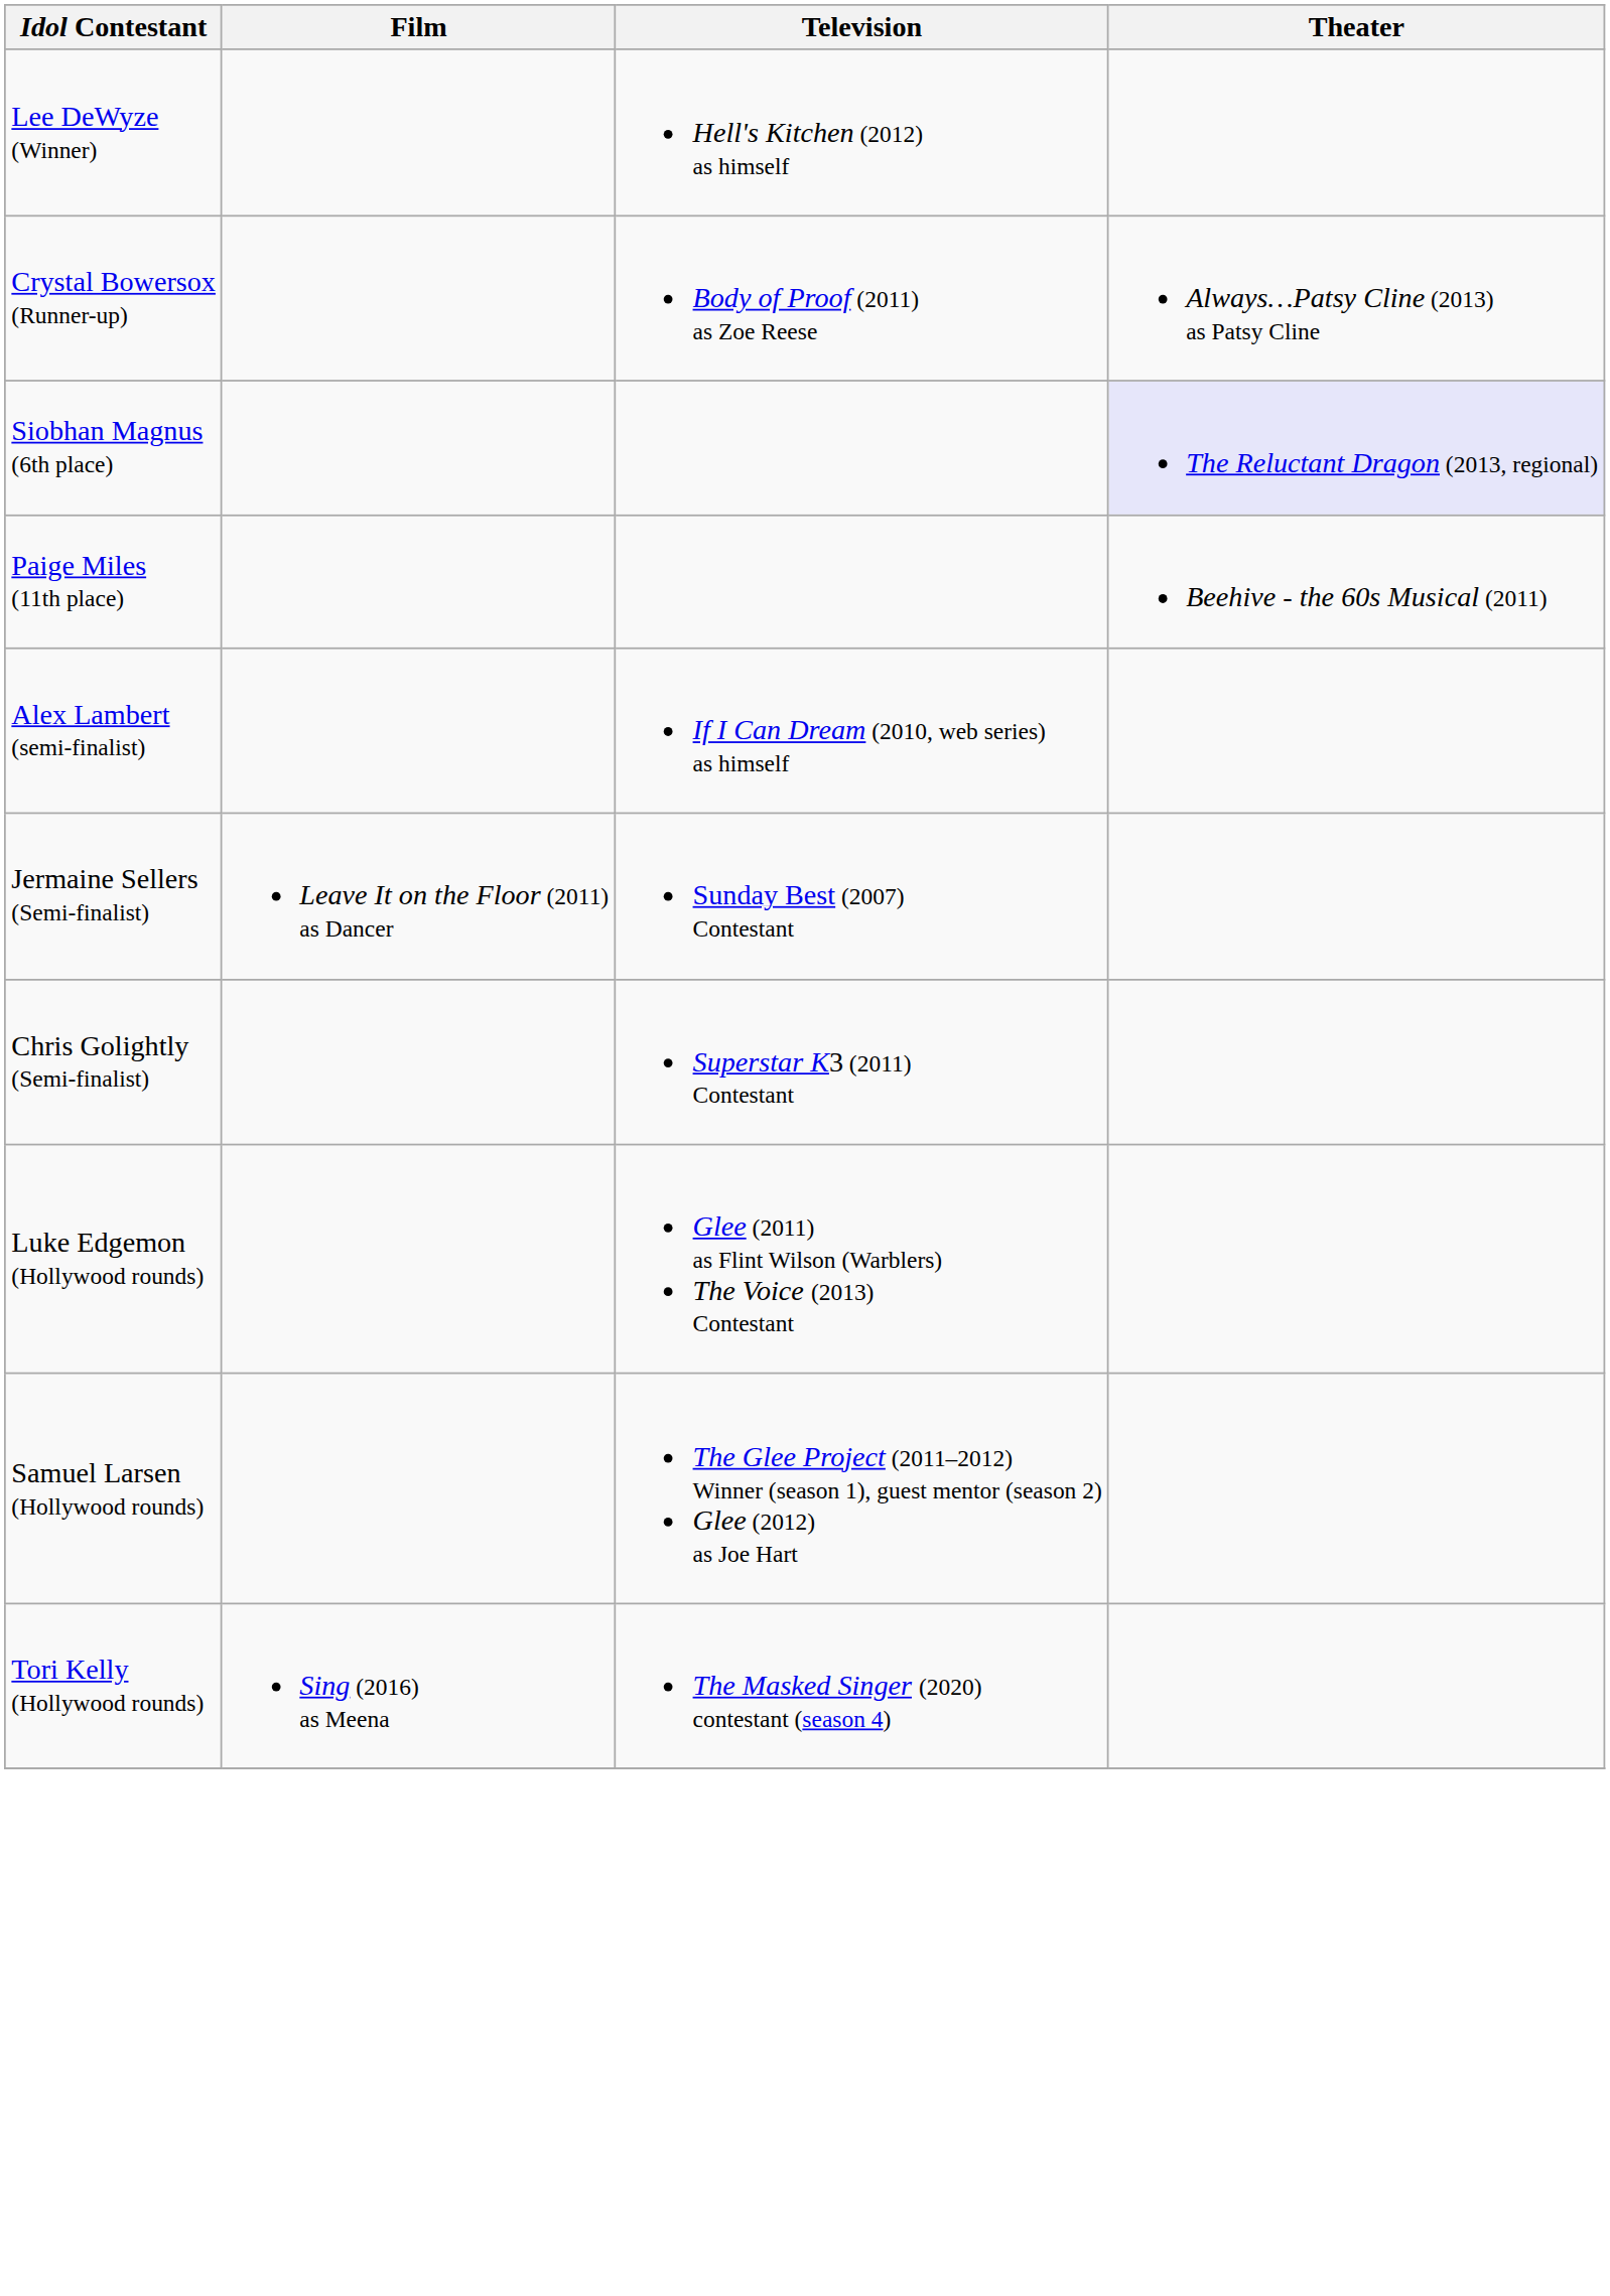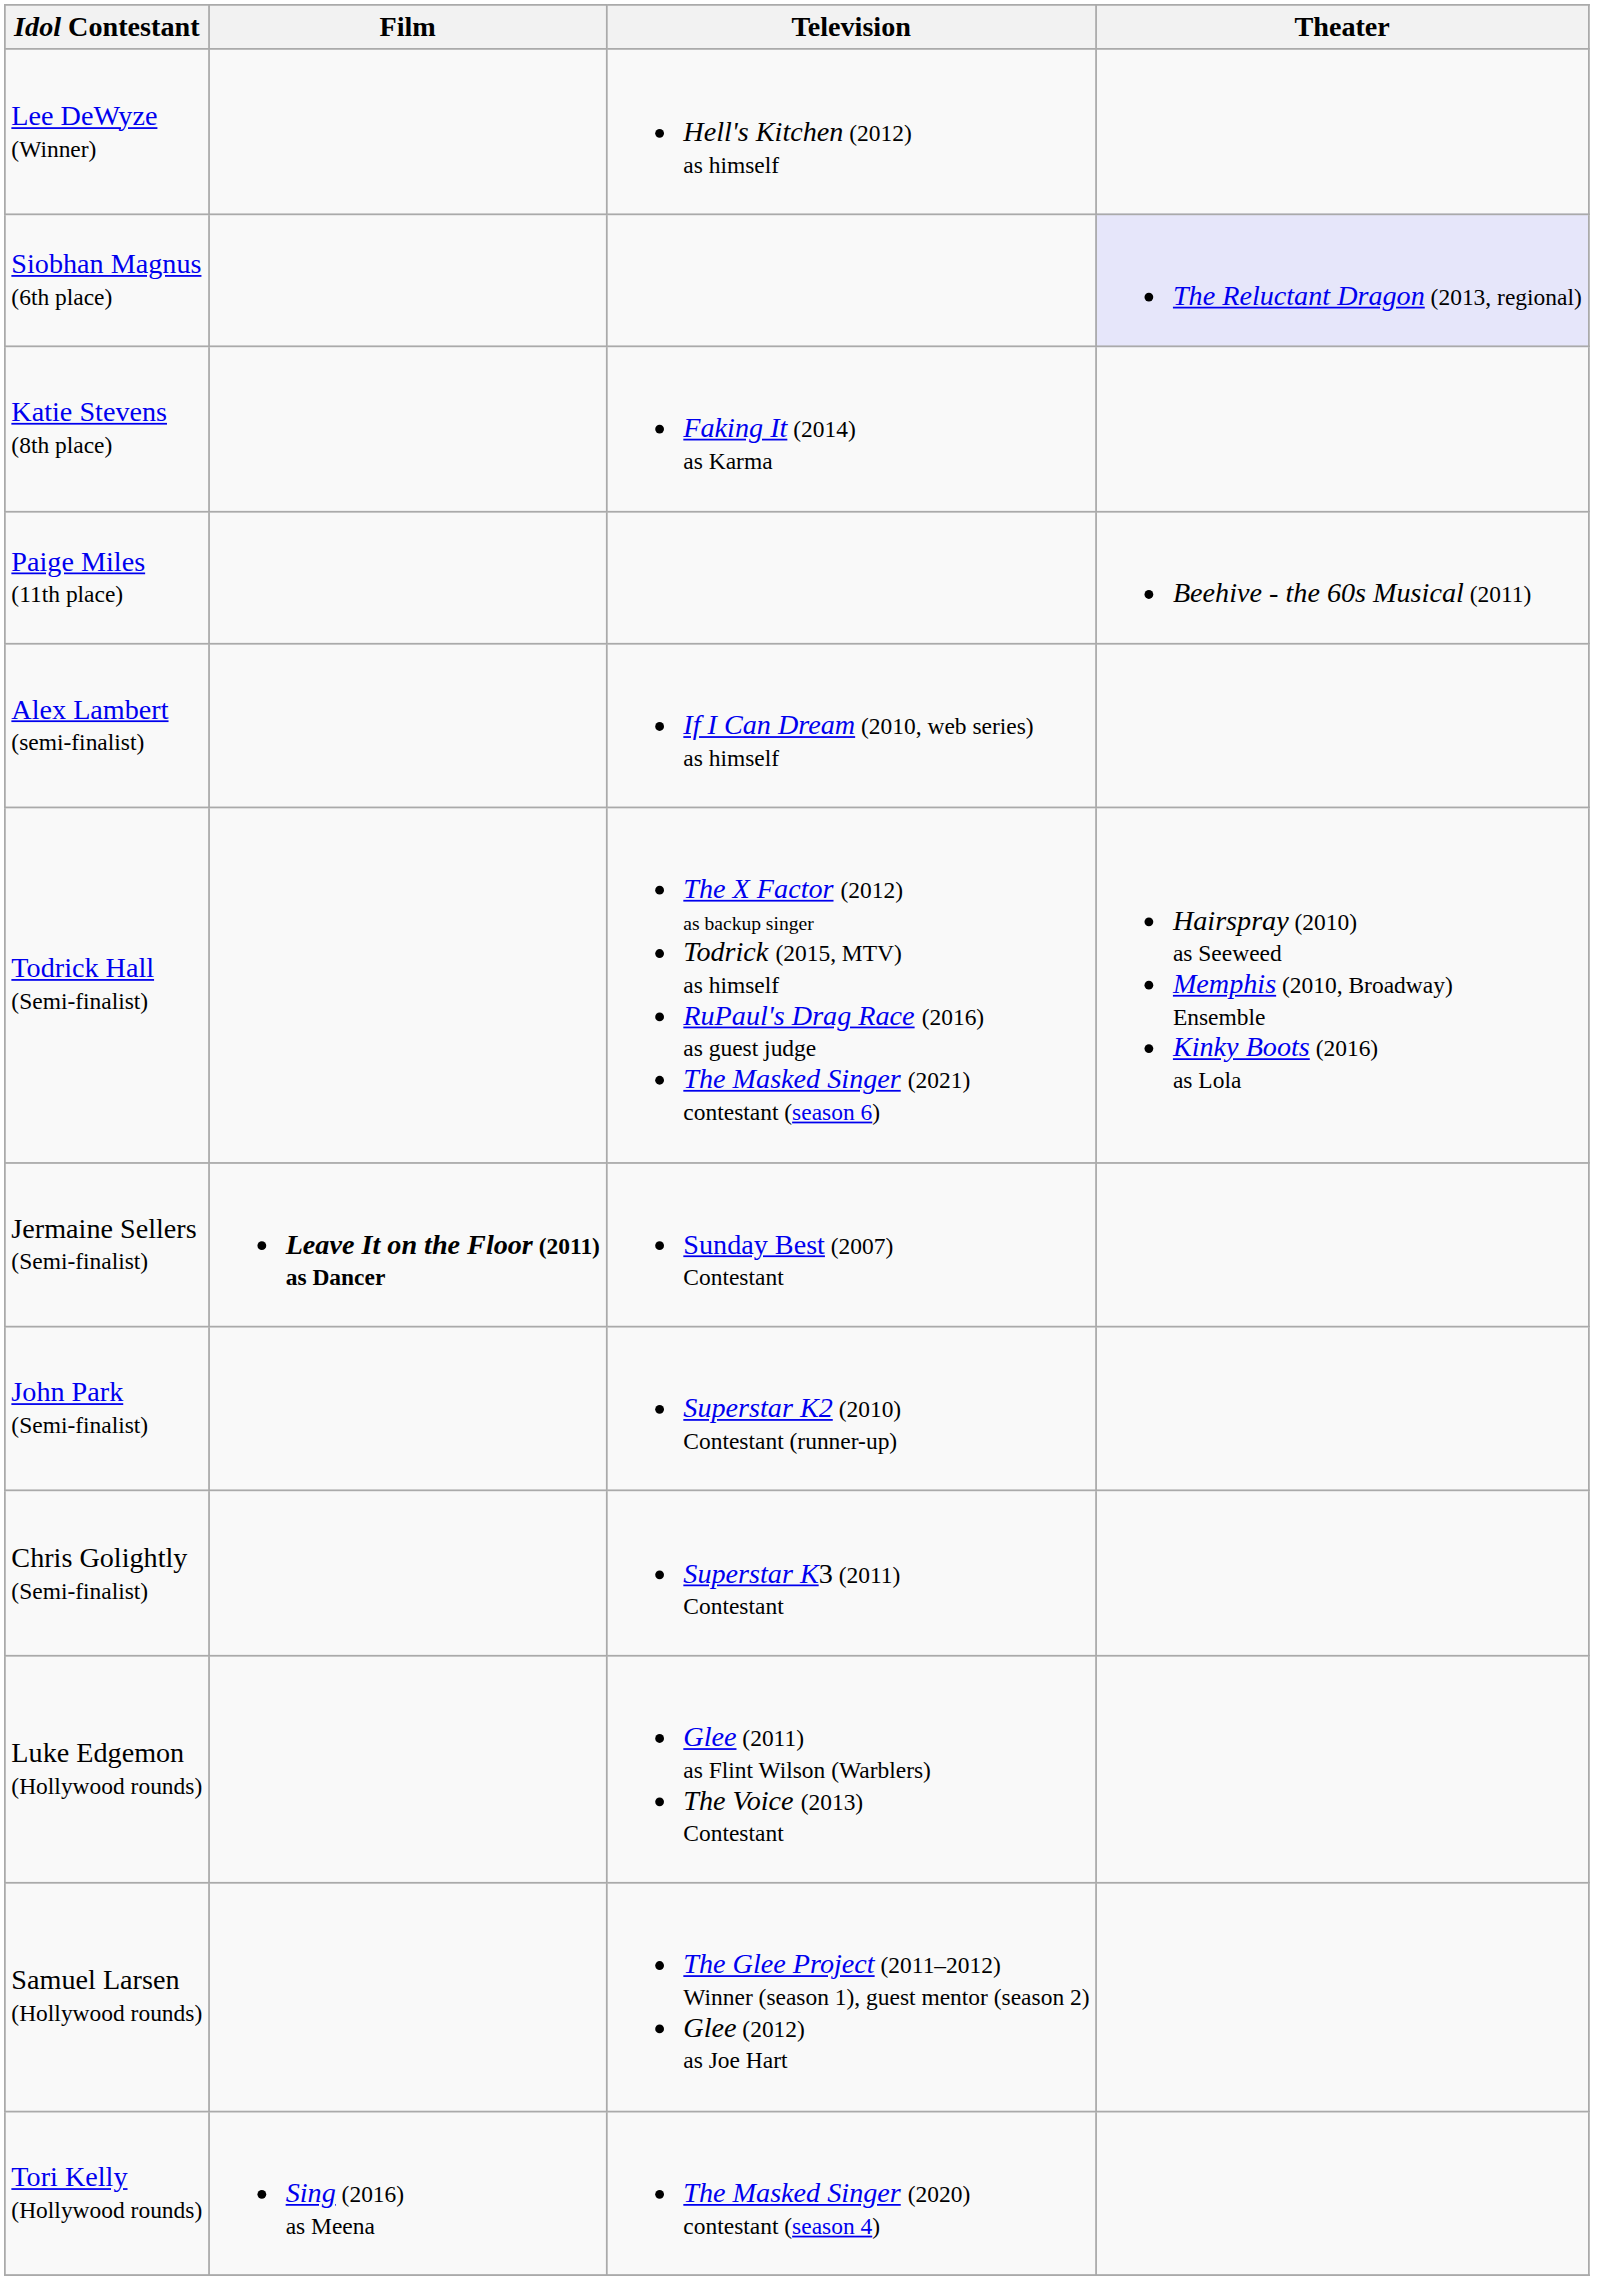 <table class="wikitable">
 <tr>
 <th><em>Idol</em> Contestant</th>
 <th>Film</th>
 <th>Television</th>
 <th>Theater</th>
 </tr>
 <tr>
 <td><a href='#'>Lee DeWyze</a><br><small>(Winner)</small></td>
 <td></td>
 <td><br><ul><li><em>Hell's Kitchen</em><small> (2012)<br>as himself</small></li></ul></td>
 <td></td>
 </tr>
 <tr>
-<td><a href='#'>Crystal Bowersox</a><br><small>(Runner-up)</small></td>
-<td></td>
-<td><br><ul><li><em><a href='#'>Body of Proof</a></em><small> (2011)<br>as Zoe Reese</small></li></ul></td>
-<td><br><ul><li><em>Always…Patsy Cline</em><small> (2013)<br>as Patsy Cline</small></li></ul></td>
-</tr>
-<tr>
 <td><a href='#'>Siobhan Magnus</a><br><small>(6th place)</small></td>
 <td></td>
 <td></td>
 <td style="background: lavender;"><br><ul><li><em><a href='#'>The Reluctant Dragon</a></em><small> (2013, regional)</small></li></ul></td>
+</tr>
+<tr>
+<td><a href='#'>Katie Stevens</a><br><small>(8th place)</small></td>
+<td></td>
+<td><br><ul><li><em><a href='#'>Faking It</a></em><small> (2014)<br>as Karma</small></li></ul></td>
+<td></td>
 </tr>
 <tr>
 <td><a href='#'>Paige Miles</a><br><small>(11th place)</small></td>
 <td></td>
 <td></td>
 <td><br><ul><li><em>Beehive - the 60s Musical</em><small> (2011)</small></li></ul></td>
 </tr>
 <tr>
 <td><a href='#'>Alex Lambert</a><br><small>(semi-finalist)</small></td>
 <td></td>
 <td><br><ul><li><em><a href='#'>If I Can Dream</a></em><small> (2010, web series)<br>as himself</small></li></ul></td>
 <td></td>
 </tr>
 <tr>
+<td><a href='#'>Todrick Hall</a><br><small>(Semi-finalist)</small></td>
+<td></td>
+<td><br><ul><li><em><a href='#'>The X Factor</a></em> <small>(2012)<br><small>as backup singer</small></small></li><li><em>Todrick</em> <small>(2015, MTV)<br>as himself</small></li><li><em><a href='#'>RuPaul's Drag Race</a></em> <small>(2016)<br>as guest judge</small></li><li><em><a href='#'>The Masked Singer</a></em> <small>(2021)<br>contestant (<a href='#'>season 6</a>)</small></li></ul></td>
+<td><br><ul><li><em>Hairspray</em><small> (2010)<br>as Seeweed</small></li><li><em><a href='#'>Memphis</a></em><small> (2010, Broadway)<br>Ensemble</small></li><li><em><a href='#'>Kinky Boots</a></em><small> (2016)<br>as Lola</small></li></ul></td>
+</tr>
+<tr>
 <td>Jermaine Sellers<br><small>(Semi-finalist)</small></td>
-<td><br><ul><li><em>Leave It on the Floor</em><small> (2011)<br>as Dancer</small></li></ul></td>
+<td><strong><br><ul><li><em>Leave It on the Floor</em><small> (2011)<br>as Dancer</small></li></ul></strong></td>
 <td><br><ul><li><a href='#'>Sunday Best</a><small> (2007)<br>Contestant</small></li></ul></td>
+<td></td>
+</tr>
+<tr>
+<td><a href='#'>John Park</a><br><small>(Semi-finalist)</small></td>
+<td></td>
+<td><br><ul><li><em><a href='#'>Superstar K2</a></em><small> (2010)<br>Contestant (runner-up)</small></li></ul></td>
 <td></td>
 </tr>
 <tr>
 <td>Chris Golightly<br><small>(Semi-finalist)</small></td>
 <td></td>
 <td><br><ul><li><em><a href='#'>Superstar K</a></em>3<small> (2011)<br>Contestant</small></li></ul></td>
 <td></td>
 </tr>
 <tr>
 <td>Luke Edgemon<br><small>(Hollywood rounds)</small></td>
 <td></td>
 <td><br><ul><li><em><a href='#'>Glee</a></em><small> (2011)<br>as Flint Wilson (Warblers)</small></li><li><em>The Voice</em> <small>(2013)<br>Contestant</small></li></ul></td>
 <td></td>
 </tr>
 <tr>
 <td>Samuel Larsen<br><small>(Hollywood rounds)</small></td>
 <td></td>
 <td><br><ul><li><em><a href='#'>The Glee Project</a></em><small> (2011–2012)<br>Winner (season 1), guest mentor (season 2)</small></li><li><em>Glee</em><small> (2012)<br>as Joe Hart</small></li></ul></td>
 <td></td>
 </tr>
 <tr>
 <td><a href='#'>Tori Kelly</a><br><small>(Hollywood rounds)</small></td>
 <td><br><ul><li><em><a href='#'>Sing</a></em><small> (2016)<br>as Meena</small></li></ul></td>
 <td><br><ul><li><em><a href='#'>The Masked Singer</a></em> <small>(2020)<br>contestant (<a href='#'>season 4</a>)</small></li></ul></td>
 <td></td>
 </tr>
 <tr>
 </tr>
 </table>
